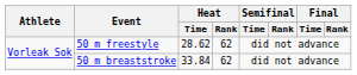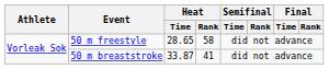 <table class="wikitable" style="text-align:center; font-size:90%">
 <tr>
 <th rowspan="2">Athlete</th>
 <th rowspan="2">Event</th>
 <th colspan="2">Heat</th>
 <th colspan="2">Semifinal</th>
 <th colspan="2">Final</th>
 </tr>
 <tr style="font-size:95%">
 <th>Time</th>
 <th>Rank</th>
 <th>Time</th>
 <th>Rank</th>
 <th>Time</th>
 <th>Rank</th>
 </tr>
 <tr>
 <td align=left rowspan=2><a href='#'>Vorleak Sok</a></td>
 <td align=left><a href='#'>50 m freestyle</a></td>
-<td>28.62</td>
-<td>62</td>
+<td>28.65</td>
+<td>58</td>
 <td colspan=4>did not advance</td>
 </tr>
 <tr>
 <td align=left><a href='#'>50 m breaststroke</a></td>
-<td>33.84</td>
-<td>62</td>
+<td>33.87</td>
+<td>41</td>
 <td colspan=4>did not advance</td>
 </tr>
 </table>
